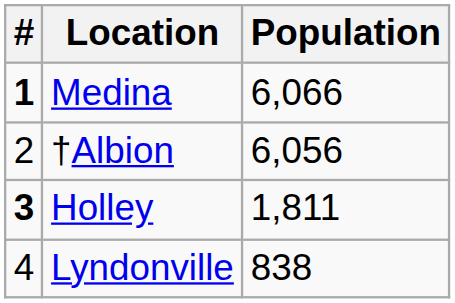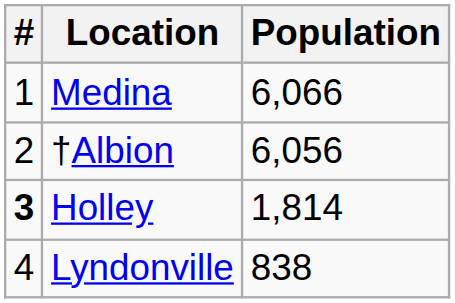 <table class="wikitable sortable">
 <tr>
 <th>#</th>
 <th>Location</th>
 <th>Population</th>
 </tr>
 <tr>
-<td><strong>1</strong></td>
+<td>1</td>
 <td><a href='#'>Medina</a></td>
 <td>6,066</td>
 </tr>
 <tr>
 <td>2</td>
 <td>†<a href='#'>Albion</a></td>
 <td>6,056</td>
 </tr>
 <tr>
 <td><strong>3</strong></td>
 <td><a href='#'>Holley</a></td>
-<td>1,811</td>
+<td>1,814</td>
 </tr>
 <tr>
 <td>4</td>
 <td><a href='#'>Lyndonville</a></td>
 <td>838</td>
 </tr>
 </table>
